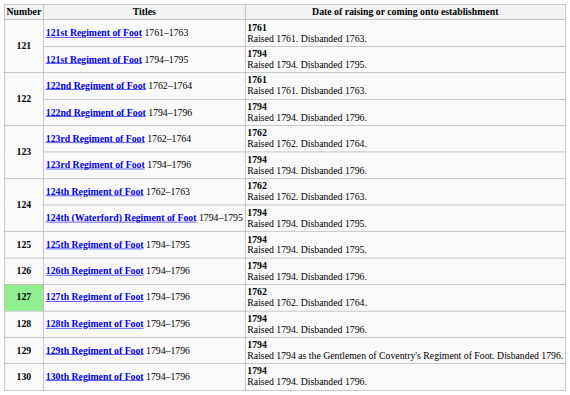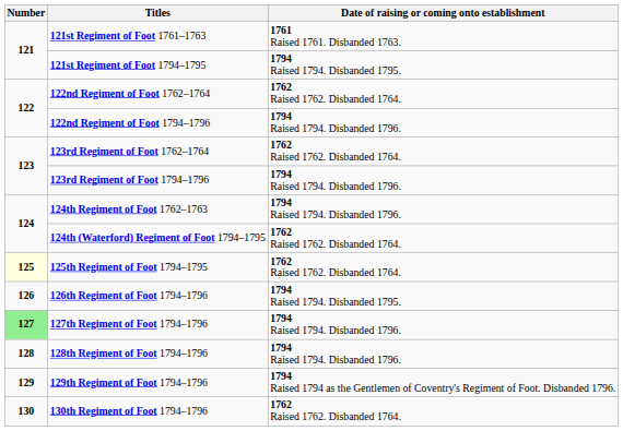 <table class="wikitable">
 <tr>
 <th>Number</th>
 <th>Titles</th>
 <th>Date of raising or coming onto establishment</th>
 </tr>
 <tr>
 <td align=center valign=middle rowspan="2"><strong>121</strong></td>
 <td><strong><a href='#'>121st Regiment of Foot</a></strong> 1761–1763</td>
 <td><strong>1761</strong><br>Raised 1761. Disbanded 1763.</td>
 </tr>
 <tr>
 <td><strong><a href='#'>121st Regiment of Foot</a></strong> 1794–1795</td>
 <td><strong>1794</strong><br>Raised 1794. Disbanded 1795.</td>
 </tr>
 <tr>
 <td align=center valign=middle rowspan="2"><strong>122</strong></td>
 <td><strong><a href='#'>122nd Regiment of Foot</a></strong> 1762–1764</td>
-<td><strong>1761</strong><br>Raised 1761. Disbanded 1763.</td>
+<td><strong>1762</strong><br>Raised 1762. Disbanded 1764.</td>
 </tr>
 <tr>
 <td><strong><a href='#'>122nd Regiment of Foot</a></strong> 1794–1796</td>
 <td><strong>1794</strong><br>Raised 1794. Disbanded 1796.</td>
 </tr>
 <tr>
 <td align=center valign=middle rowspan="2"><strong>123</strong></td>
 <td><strong><a href='#'>123rd Regiment of Foot</a></strong> 1762–1764</td>
 <td><strong>1762</strong><br>Raised 1762. Disbanded 1764.</td>
 </tr>
 <tr>
 <td><strong><a href='#'>123rd Regiment of Foot</a></strong> 1794–1796</td>
 <td><strong>1794</strong><br>Raised 1794. Disbanded 1796.</td>
 </tr>
 <tr>
 <td align=center valign=middle rowspan="2"><strong>124</strong></td>
 <td><strong><a href='#'>124th Regiment of Foot</a></strong> 1762–1763</td>
-<td><strong>1762</strong><br>Raised 1762. Disbanded 1763.</td>
+<td><strong>1794</strong><br>Raised 1794. Disbanded 1796.</td>
 </tr>
 <tr>
 <td><strong><a href='#'>124th (Waterford) Regiment of Foot</a></strong> 1794–1795</td>
-<td><strong>1794</strong><br>Raised 1794. Disbanded 1795.</td>
+<td><strong>1762</strong><br>Raised 1762. Disbanded 1764.</td>
 </tr>
 <tr>
-<td align=center valign=middle><strong>125</strong></td>
+<td align=center valign=middle style="background: lightyellow;"><strong>125</strong></td>
 <td><strong><a href='#'>125th Regiment of Foot</a></strong> 1794–1795</td>
-<td><strong>1794</strong><br>Raised 1794. Disbanded 1795.</td>
+<td><strong>1762</strong><br>Raised 1762. Disbanded 1764.</td>
 </tr>
 <tr>
 <td align=center valign=middle><strong>126</strong></td>
 <td><strong><a href='#'>126th Regiment of Foot</a></strong> 1794–1796</td>
-<td><strong>1794</strong><br>Raised 1794. Disbanded 1796.</td>
+<td><strong>1794</strong><br>Raised 1794. Disbanded 1795.</td>
 </tr>
 <tr>
 <td align=center valign=middle style="background: lightgreen;"><strong>127</strong></td>
 <td><strong><a href='#'>127th Regiment of Foot</a></strong> 1794–1796</td>
-<td><strong>1762</strong><br>Raised 1762. Disbanded 1764.</td>
+<td><strong>1794</strong><br>Raised 1794. Disbanded 1796.</td>
 </tr>
 <tr>
 <td align=center valign=middle><strong>128</strong></td>
 <td><strong><a href='#'>128th Regiment of Foot</a></strong> 1794–1796</td>
 <td><strong>1794</strong><br>Raised 1794. Disbanded 1796.</td>
 </tr>
 <tr>
 <td align=center valign=middle><strong>129</strong></td>
 <td><strong><a href='#'>129th Regiment of Foot</a></strong> 1794–1796</td>
 <td><strong>1794</strong><br>Raised 1794 as the Gentlemen of Coventry's Regiment of Foot. Disbanded 1796.</td>
 </tr>
 <tr>
 <td align=center valign=middle><strong>130</strong></td>
 <td><strong><a href='#'>130th Regiment of Foot</a></strong> 1794–1796</td>
-<td><strong>1794</strong><br>Raised 1794. Disbanded 1796.</td>
+<td><strong>1762</strong><br>Raised 1762. Disbanded 1764.</td>
 </tr>
 </table>
